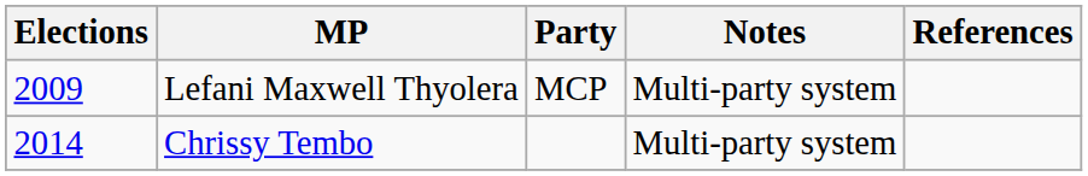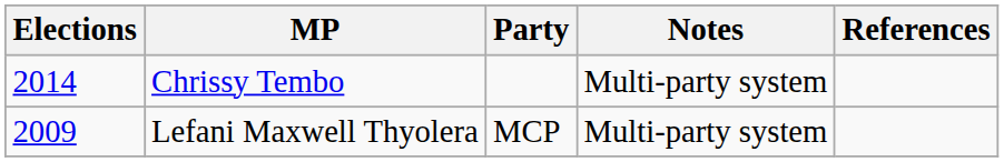 <table class="wikitable">
 <tr>
 <th>Elections</th>
 <th>MP</th>
 <th>Party</th>
 <th>Notes</th>
 <th>References</th>
 </tr>
 <tr>
+<td><a href='#'>2014</a></td>
+<td><a href='#'>Chrissy Tembo</a></td>
+<td></td>
+<td>Multi-party system</td>
+<td></td>
+</tr>
+<tr>
 <td><a href='#'>2009</a></td>
 <td>Lefani Maxwell Thyolera</td>
 <td>MCP</td>
 <td>Multi-party system</td>
 <td></td>
 </tr>
-<tr>
-<td><a href='#'>2014</a></td>
-<td><a href='#'>Chrissy Tembo</a></td>
-<td></td>
-<td>Multi-party system</td>
-<td></td>
-</tr>
 </table>
